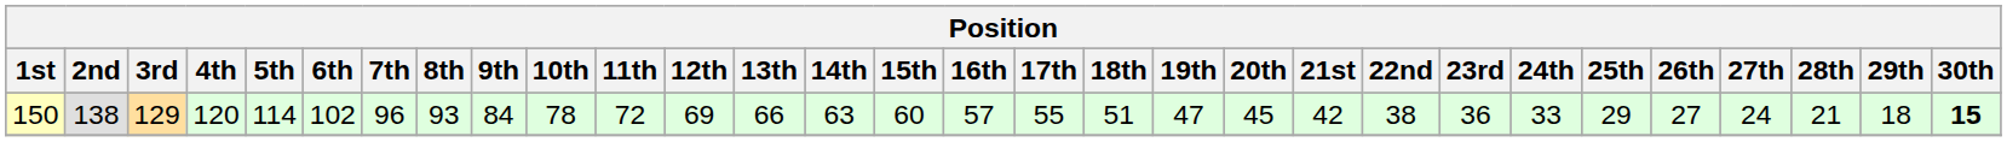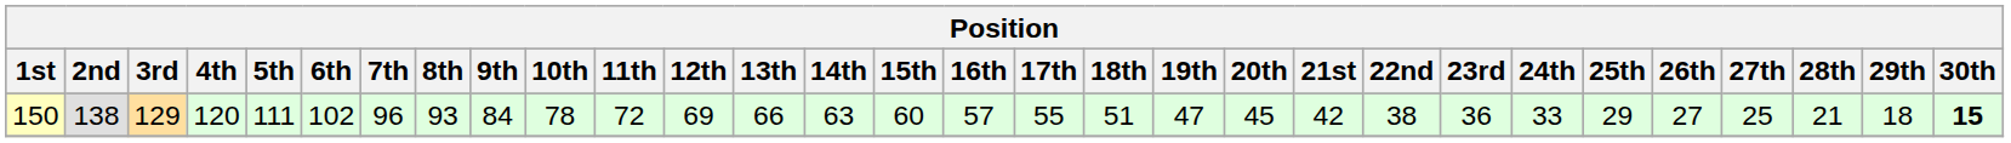 <table class="wikitable" style="font-size:85%; text-align:center">
 <tr style="background:#f9f9f9">
 <th colspan="30">Position</th>
 </tr>
 <tr>
 <th>1st</th>
 <th>2nd</th>
 <th>3rd</th>
 <th>4th</th>
 <th>5th</th>
 <th>6th</th>
 <th>7th</th>
 <th>8th</th>
 <th>9th</th>
 <th>10th</th>
 <th>11th</th>
 <th>12th</th>
 <th>13th</th>
 <th>14th</th>
 <th>15th</th>
 <th>16th</th>
 <th>17th</th>
 <th>18th</th>
 <th>19th</th>
 <th>20th</th>
 <th>21st</th>
 <th>22nd</th>
 <th>23rd</th>
 <th>24th</th>
 <th>25th</th>
 <th>26th</th>
 <th>27th</th>
 <th>28th</th>
 <th>29th</th>
 <th>30th</th>
 </tr>
 <tr>
 <td style="background:#ffffbf;">150</td>
 <td style="background:#dfdfdf;">138</td>
 <td style="background:#ffdf9f;">129</td>
 <td style="background:#dfffdf;">120</td>
-<td style="background:#dfffdf;">114</td>
+<td style="background:#dfffdf;">111</td>
 <td style="background:#dfffdf;">102</td>
 <td style="background:#dfffdf;">96</td>
 <td style="background:#dfffdf;">93</td>
 <td style="background:#dfffdf;">84</td>
 <td style="background:#dfffdf;">78</td>
 <td style="background:#dfffdf;">72</td>
 <td style="background:#dfffdf;">69</td>
 <td style="background:#dfffdf;">66</td>
 <td style="background:#dfffdf;">63</td>
 <td style="background:#dfffdf;">60</td>
 <td style="background:#dfffdf;">57</td>
 <td style="background:#dfffdf;">55</td>
 <td style="background:#dfffdf;">51</td>
 <td style="background:#dfffdf;">47</td>
 <td style="background:#dfffdf;">45</td>
 <td style="background:#dfffdf;">42</td>
 <td style="background:#dfffdf;">38</td>
 <td style="background:#dfffdf;">36</td>
 <td style="background:#dfffdf;">33</td>
 <td style="background:#dfffdf;">29</td>
 <td style="background:#dfffdf;">27</td>
-<td style="background:#dfffdf;">24</td>
+<td style="background:#dfffdf;">25</td>
 <td style="background:#dfffdf;">21</td>
 <td style="background:#dfffdf;">18</td>
 <td style="background:#dfffdf;"><strong>15</strong></td>
 </tr>
 <tr>
 </tr>
 </table>
